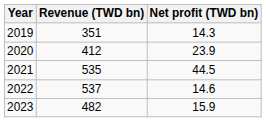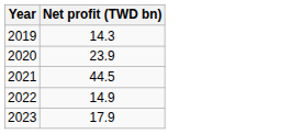 <table class="wikitable" style="text-align:center">
 <tr>
 <th>Year</th>
-<th>Revenue (TWD bn)</th>
 <th>Net profit (TWD bn)</th>
 </tr>
 <tr>
 <td>2019</td>
-<td>351</td>
 <td>14.3</td>
 </tr>
 <tr>
 <td>2020</td>
-<td>412</td>
 <td>23.9</td>
 </tr>
 <tr>
 <td>2021</td>
-<td>535</td>
 <td>44.5</td>
 </tr>
 <tr>
 <td>2022</td>
-<td>537</td>
-<td>14.6</td>
+<td>14.9</td>
 </tr>
 <tr>
 <td>2023</td>
-<td>482</td>
-<td>15.9</td>
+<td>17.9</td>
 </tr>
 </table>
